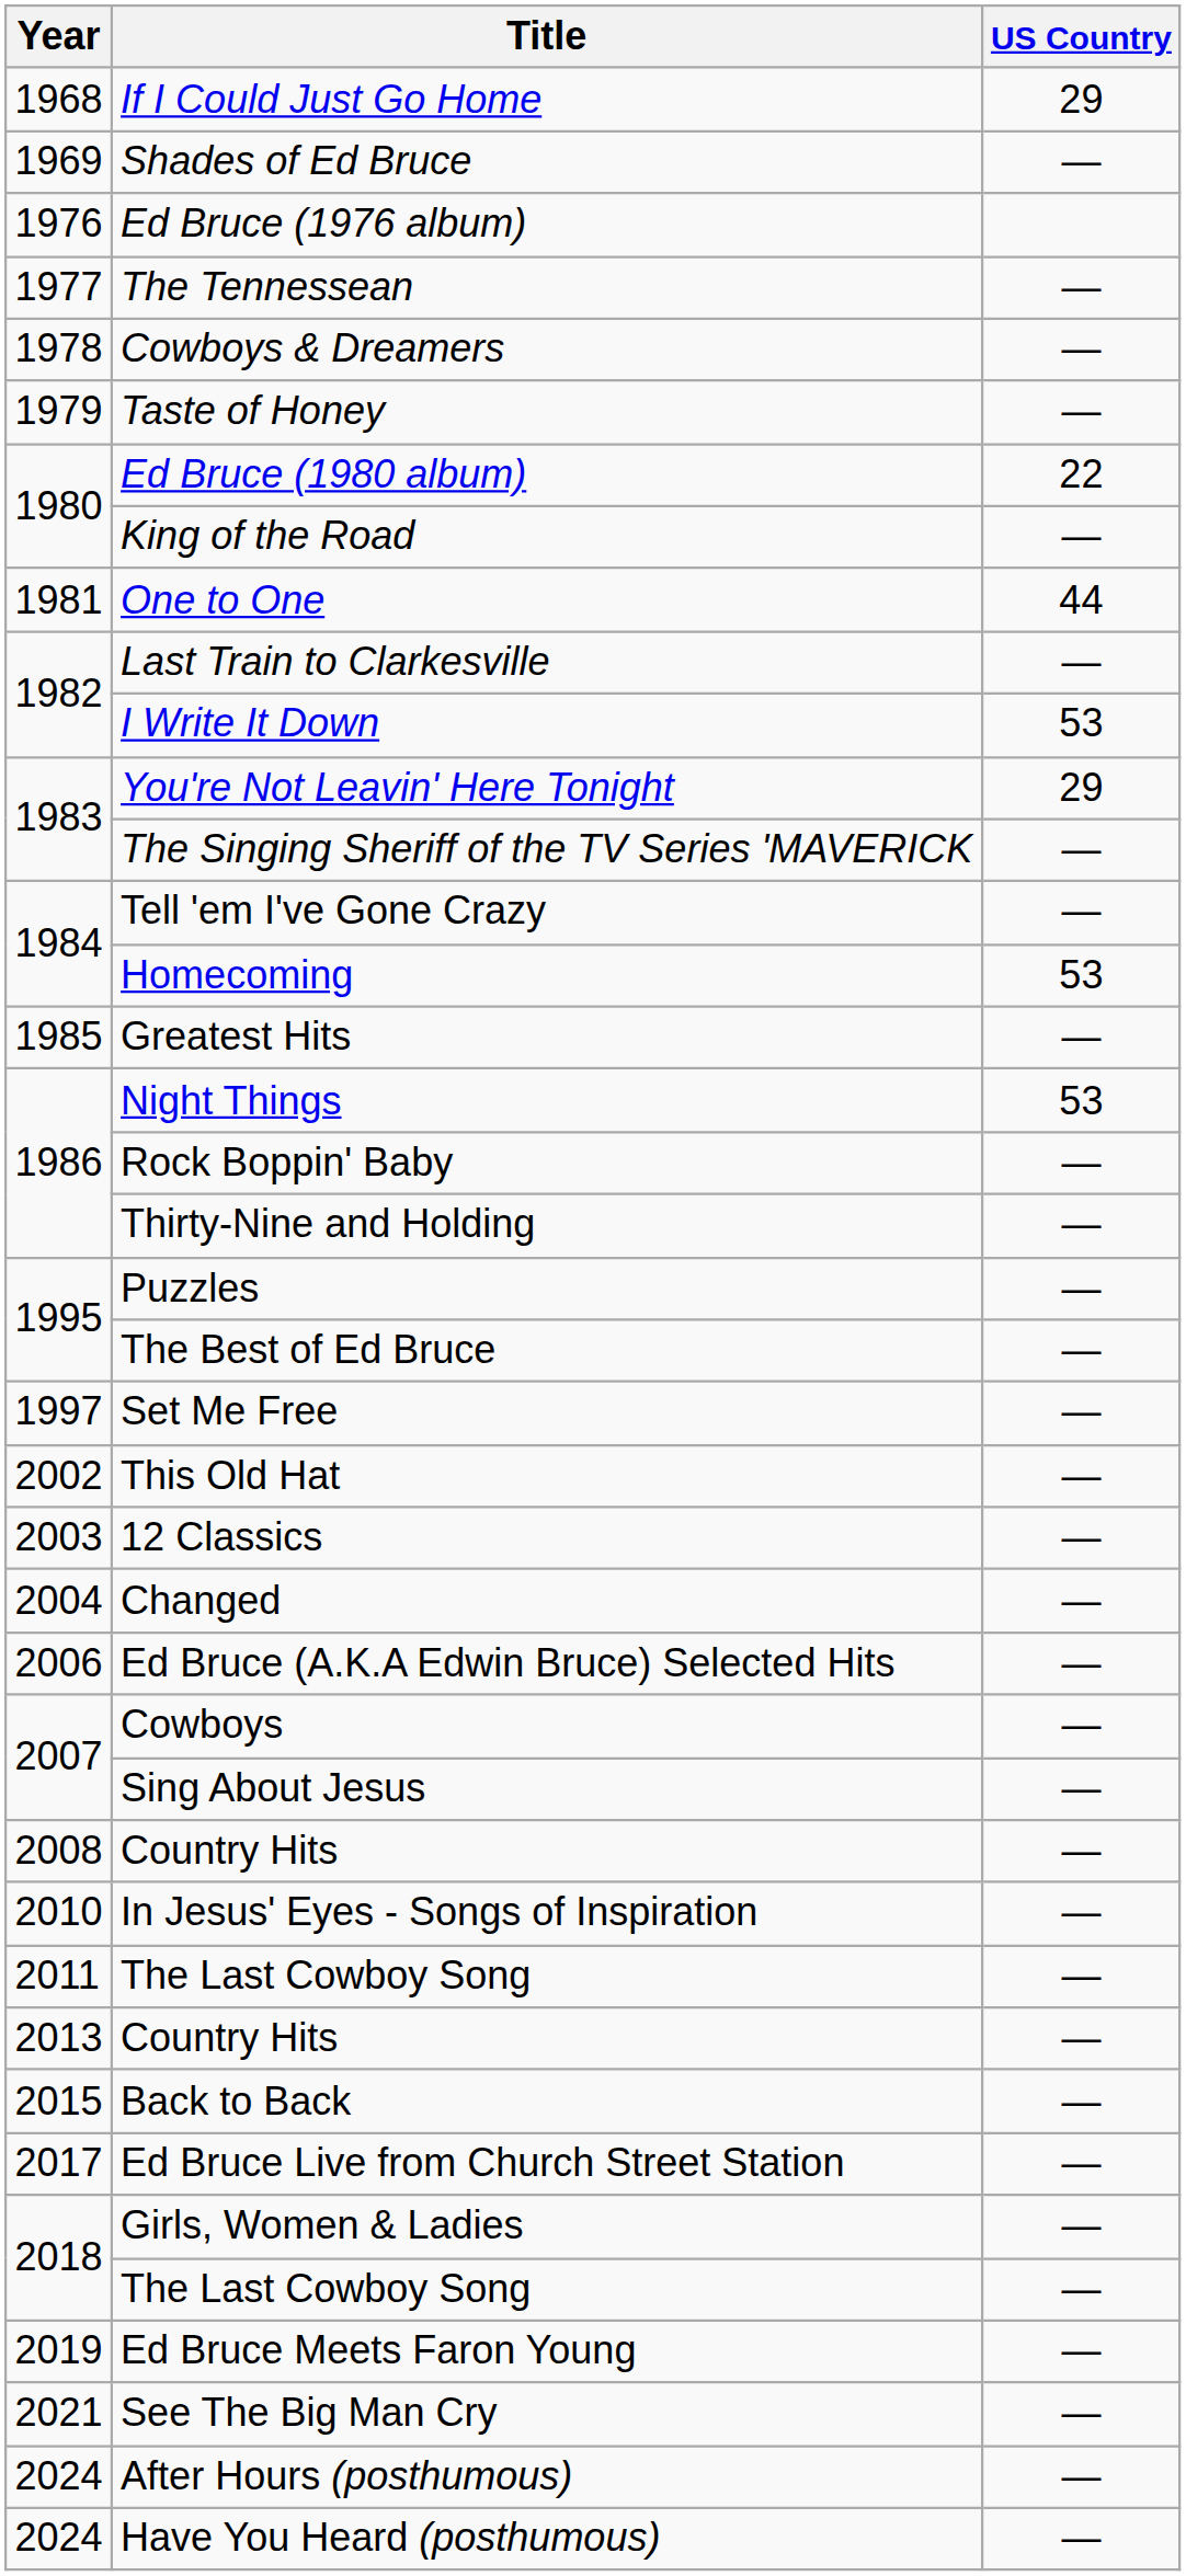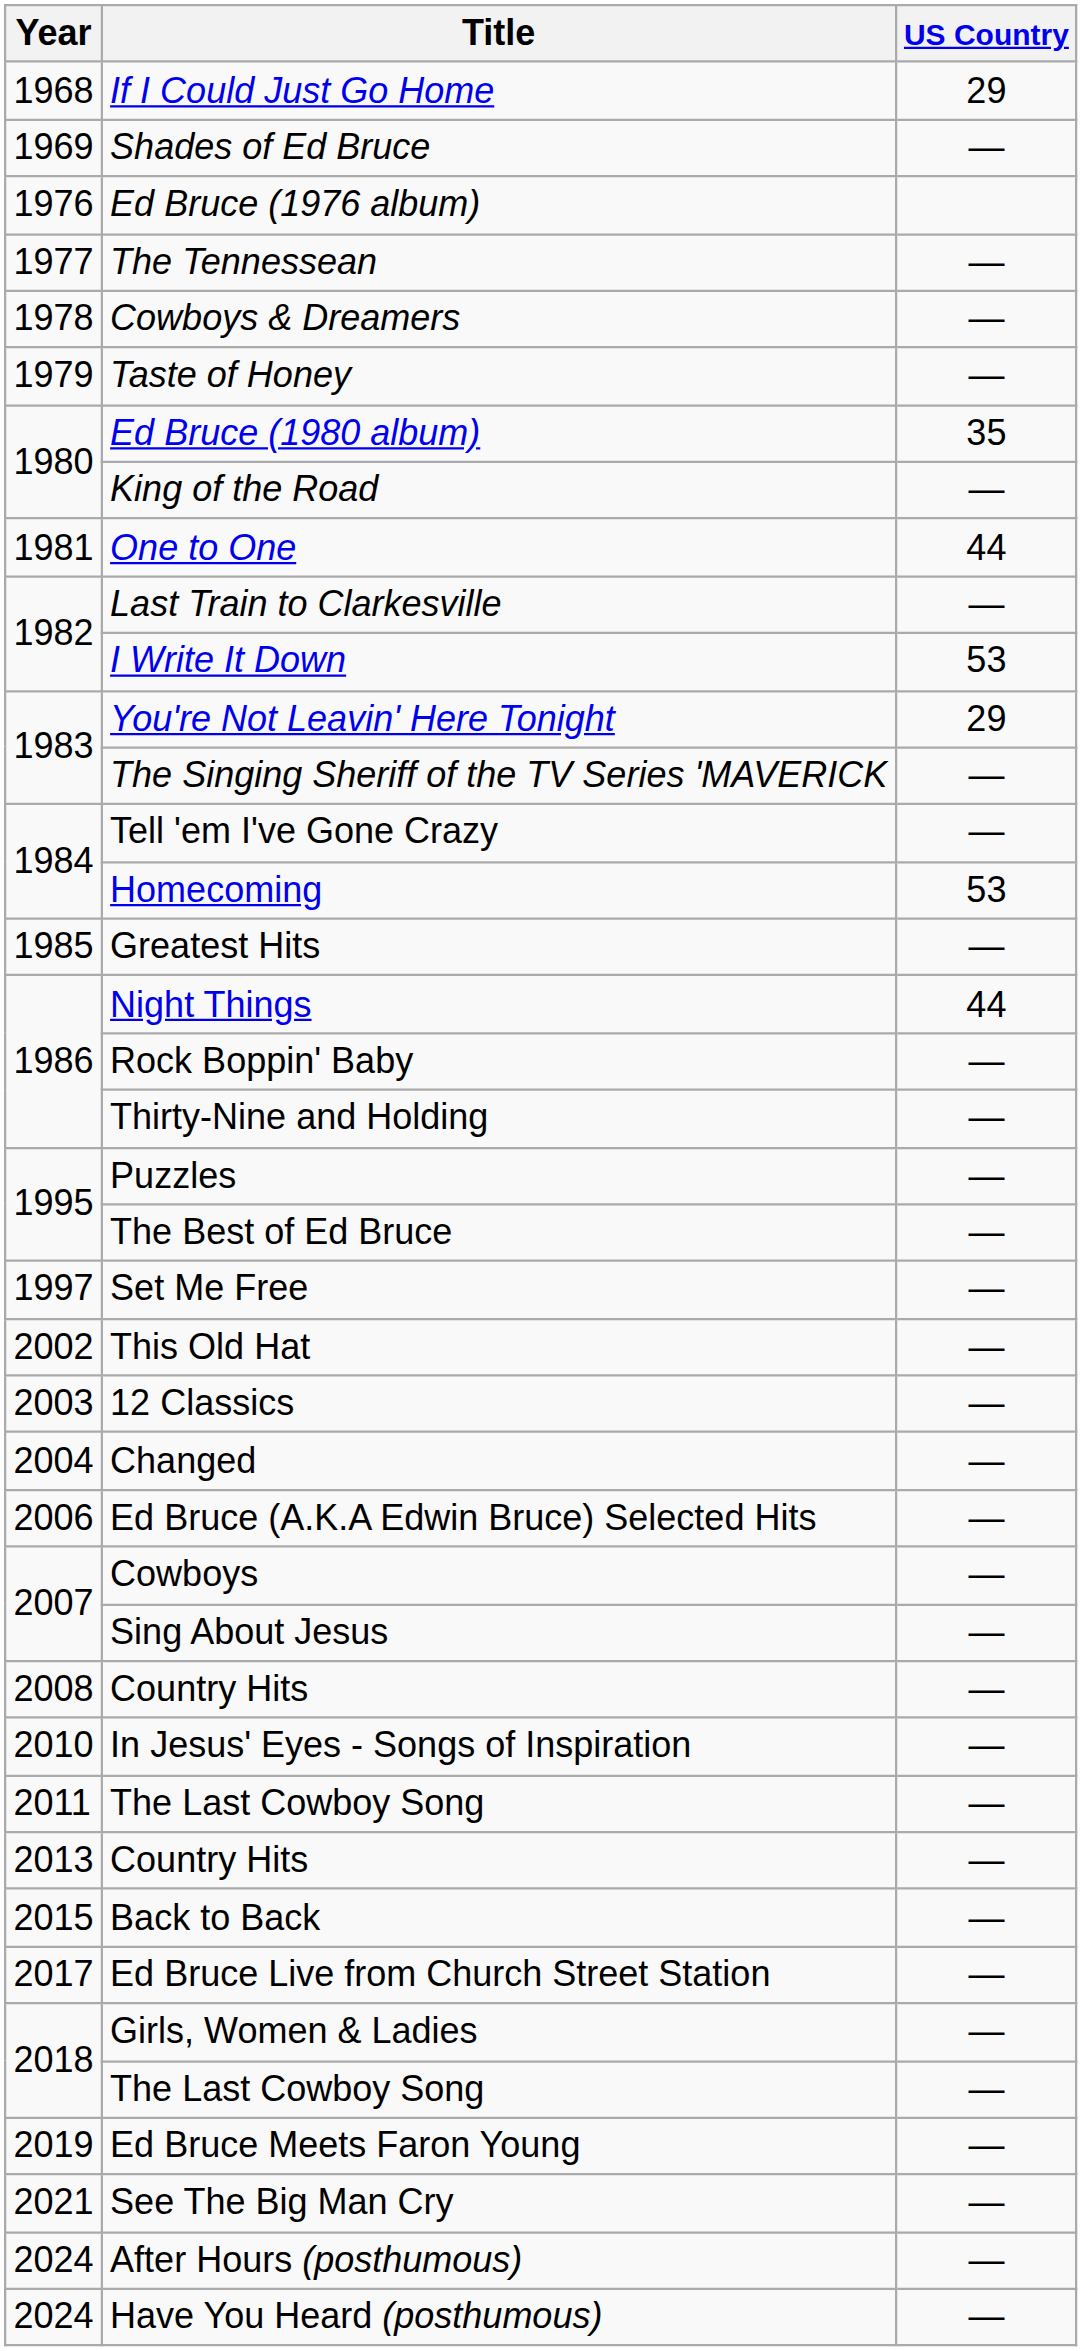 <table class="wikitable">
 <tr>
 <th>Year</th>
 <th>Title</th>
 <th><small><a href='#'>US Country</a></small></th>
 </tr>
 <tr>
 <td>1968</td>
 <td><em><a href='#'>If I Could Just Go Home</a></em></td>
 <td align=center>29</td>
 </tr>
 <tr>
 <td>1969</td>
 <td><em>Shades of Ed Bruce</em></td>
 <td align=center>—</td>
 </tr>
 <tr>
 <td>1976</td>
 <td><em>Ed Bruce (1976 album)</em></td>
 </tr>
 <tr>
 <td>1977</td>
 <td><em>The Tennessean</em></td>
 <td align=center>—</td>
 </tr>
 <tr>
 <td>1978</td>
 <td><em>Cowboys & Dreamers</em></td>
 <td align=center>—</td>
 </tr>
 <tr>
 <td>1979</td>
 <td><em>Taste of Honey</em></td>
 <td align=center>—</td>
 </tr>
 <tr>
 <td rowspan=2>1980</td>
 <td><em><a href='#'>Ed Bruce (1980 album)</a></em></td>
-<td align=center>22</td>
+<td align=center>35</td>
 </tr>
 <tr>
 <td><em>King of the Road</em></td>
 <td align=center>—</td>
 </tr>
 <tr>
 <td>1981</td>
 <td><em><a href='#'>One to One</a></em></td>
 <td align=center>44</td>
 </tr>
 <tr>
 <td rowspan=2>1982</td>
 <td><em>Last Train to Clarkesville</em></td>
 <td align=center>—</td>
 </tr>
 <tr>
 <td><em><a href='#'>I Write It Down</a></em></td>
 <td align=center>53</td>
 </tr>
 <tr>
 <td rowspan=2>1983</td>
 <td><em><a href='#'>You're Not Leavin' Here Tonight</a></em></td>
 <td align=center>29</td>
 </tr>
 <tr>
 <td><em>The Singing Sheriff of the TV Series 'MAVERICK<strong></td>
 <td align=center>—</td>
 </tr>
 <tr>
 <td rowspan=2>1984</td>
 <td></em>Tell 'em I've Gone Crazy<em></td>
 <td align=center>—</td>
 </tr>
 <tr>
 <td></em><a href='#'>Homecoming</a><em></td>
 <td align=center>53</td>
 </tr>
 <tr>
 <td>1985</td>
 <td></em>Greatest Hits<em></td>
 <td align=center>—</td>
 </tr>
 <tr>
 <td rowspan=3>1986</td>
 <td></em><a href='#'>Night Things</a><em></td>
-<td align=center>53</td>
+<td align=center>44</td>
 </tr>
 <tr>
 <td></em>Rock Boppin' Baby<em></td>
 <td align=center>—</td>
 </tr>
 <tr>
 <td></em>Thirty-Nine and Holding<em></td>
 <td align=center>—</td>
 </tr>
 <tr>
 <td rowspan=2>1995</td>
 <td></em>Puzzles<em></td>
 <td align=center>—</td>
 </tr>
 <tr>
 <td></em>The Best of Ed Bruce<em></td>
 <td align=center>—</td>
 </tr>
 <tr>
 <td>1997</td>
 <td></em>Set Me Free<em></td>
 <td align=center>—</td>
 </tr>
 <tr>
 <td>2002</td>
 <td></em>This Old Hat<em></td>
 <td align=center>—</td>
 </tr>
 <tr>
 <td>2003</td>
 <td></em>12 Classics<em></td>
 <td align=center>—</td>
 </tr>
 <tr>
 <td>2004</td>
 <td></em>Changed<em></td>
 <td align=center>—</td>
 </tr>
 <tr>
 <td>2006</td>
 <td></em>Ed Bruce (A.K.A Edwin Bruce) Selected Hits<em></td>
 <td align=center>—</td>
 </tr>
 <tr>
 <td rowspan=2>2007</td>
 <td></em>Cowboys<em></td>
 <td align=center>—</td>
 </tr>
 <tr>
 <td></em>Sing About Jesus<em></td>
 <td align=center>—</td>
 </tr>
 <tr>
 <td>2008</td>
 <td></em>Country Hits<em></td>
 <td align=center>—</td>
 </tr>
 <tr>
 <td>2010</td>
 <td></em>In Jesus' Eyes - Songs of Inspiration<em></td>
 <td align=center>—</td>
 </tr>
 <tr>
 <td>2011</td>
 <td></em>The Last Cowboy Song<em></td>
 <td align=center>—</td>
 </tr>
 <tr>
 <td>2013</td>
 <td></em>Country Hits<em></td>
 <td align=center>—</td>
 </tr>
 <tr>
 <td>2015</td>
 <td></em>Back to Back<em></td>
 <td align=center>—</td>
 </tr>
 <tr>
 <td>2017</td>
 <td></em>Ed Bruce Live from Church Street Station<em></td>
 <td align=center>—</td>
 </tr>
 <tr>
 <td rowspan=2>2018</td>
 <td></em>Girls, Women & Ladies<em></td>
 <td align=center>—</td>
 </tr>
 <tr>
 <td></em>The Last Cowboy Song<em></td>
 <td align=center>—</td>
 </tr>
 <tr>
 <td>2019</td>
 <td></em>Ed Bruce Meets Faron Young<em></td>
 <td align=center>—</td>
 </tr>
 <tr>
 <td>2021</td>
 <td></em>See The Big Man Cry<em></td>
 <td align=center>—</td>
 </tr>
 <tr>
 <td>2024</td>
 <td></em>After Hours<em> (posthumous)</td>
 <td align=center>—</td>
 </tr>
 <tr>
 <td>2024</td>
 <td></em>Have You Heard<em> (posthumous)</td>
 <td align=center>—</td>
 </tr>
 </table>
